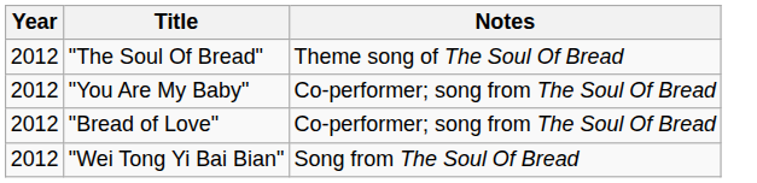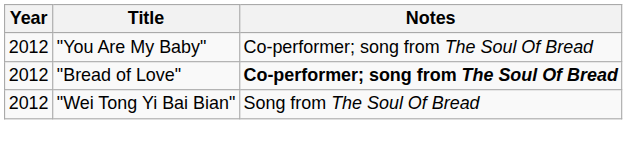 <table class="wikitable sortable">
 <tr>
 <th>Year</th>
 <th>Title</th>
 <th class="unsortable">Notes</th>
-</tr>
-<tr>
-<td>2012</td>
-<td>"The Soul Of Bread"</td>
-<td>Theme song of <em>The Soul Of Bread</em></td>
 </tr>
 <tr>
 <td>2012</td>
 <td>"You Are My Baby"</td>
 <td>Co-performer; song from <em>The Soul Of Bread</em></td>
 </tr>
 <tr>
 <td>2012</td>
 <td>"Bread of Love"</td>
-<td>Co-performer; song from <em>The Soul Of Bread</em></td>
+<td><strong>Co-performer; song from <em>The Soul Of Bread</em></strong></td>
 </tr>
 <tr>
 <td>2012</td>
 <td>"Wei Tong Yi Bai Bian"</td>
 <td>Song from <em>The Soul Of Bread</em></td>
 </tr>
 </table>
